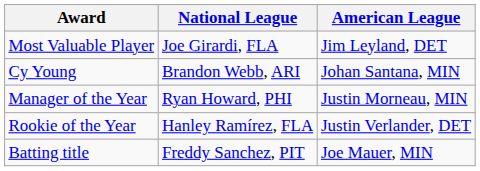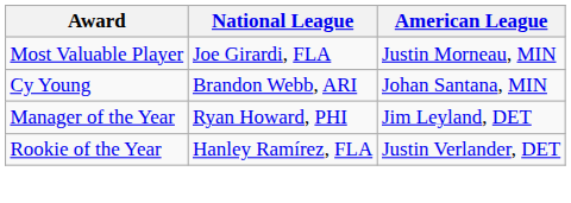 <table class="wikitable">
 <tr>
 <th>Award</th>
 <th><a href='#'>National League</a></th>
 <th><a href='#'>American League</a></th>
 </tr>
 <tr>
 <td><a href='#'>Most Valuable Player</a></td>
 <td><a href='#'>Joe Girardi</a>, <a href='#'>FLA</a></td>
-<td><a href='#'>Jim Leyland</a>, <a href='#'>DET</a></td>
+<td><a href='#'>Justin Morneau</a>, <a href='#'>MIN</a></td>
 </tr>
 <tr>
 <td><a href='#'>Cy Young</a></td>
 <td><a href='#'>Brandon Webb</a>, <a href='#'>ARI</a></td>
 <td><a href='#'>Johan Santana</a>, <a href='#'>MIN</a></td>
 </tr>
 <tr>
 <td><a href='#'>Manager of the Year</a></td>
 <td><a href='#'>Ryan Howard</a>, <a href='#'>PHI</a></td>
-<td><a href='#'>Justin Morneau</a>, <a href='#'>MIN</a></td>
+<td><a href='#'>Jim Leyland</a>, <a href='#'>DET</a></td>
 </tr>
 <tr>
 <td><a href='#'>Rookie of the Year</a></td>
 <td><a href='#'>Hanley Ramírez</a>, <a href='#'>FLA</a></td>
 <td><a href='#'>Justin Verlander</a>, <a href='#'>DET</a></td>
 </tr>
-<tr>
-<td><a href='#'>Batting title</a></td>
-<td><a href='#'>Freddy Sanchez</a>, <a href='#'>PIT</a></td>
-<td><a href='#'>Joe Mauer</a>, <a href='#'>MIN</a></td>
-</tr>
 </table>
